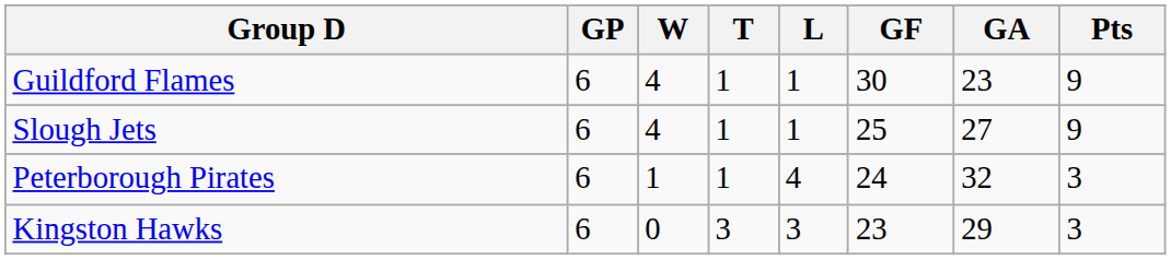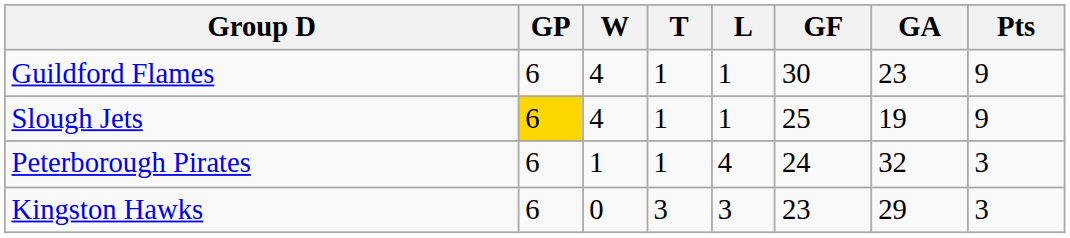 <table class="wikitable">
 <tr>
 <th width="40%">Group D</th>
 <th width="5%">GP</th>
 <th width="5%">W</th>
 <th width="5%">T</th>
 <th width="5%">L</th>
 <th width="7.5%">GF</th>
 <th width="7.5%">GA</th>
 <th width="7.5%">Pts</th>
 </tr>
 <tr>
 <td><a href='#'>Guildford Flames</a></td>
 <td>6</td>
 <td>4</td>
 <td>1</td>
 <td>1</td>
 <td>30</td>
 <td>23</td>
 <td>9</td>
 </tr>
 <tr>
 <td><a href='#'>Slough Jets</a></td>
-<td>6</td>
+<td style="background: gold;">6</td>
 <td>4</td>
 <td>1</td>
 <td>1</td>
 <td>25</td>
-<td>27</td>
+<td>19</td>
 <td>9</td>
 </tr>
 <tr>
 <td><a href='#'>Peterborough Pirates</a></td>
 <td>6</td>
 <td>1</td>
 <td>1</td>
 <td>4</td>
 <td>24</td>
 <td>32</td>
 <td>3</td>
 </tr>
 <tr>
 <td><a href='#'>Kingston Hawks</a></td>
 <td>6</td>
 <td>0</td>
 <td>3</td>
 <td>3</td>
 <td>23</td>
 <td>29</td>
 <td>3</td>
 </tr>
 </table>
